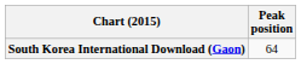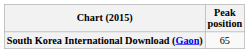 <table class="wikitable plainrowheaders">
 <tr>
 <th scope="col">Chart (2015)</th>
 <th scope="col">Peak<br>position</th>
 </tr>
 <tr>
 <th scope="row">South Korea International Download (<a href='#'>Gaon</a>)</th>
-<td align="center">64</td>
+<td align="center">65</td>
 </tr>
 </table>
